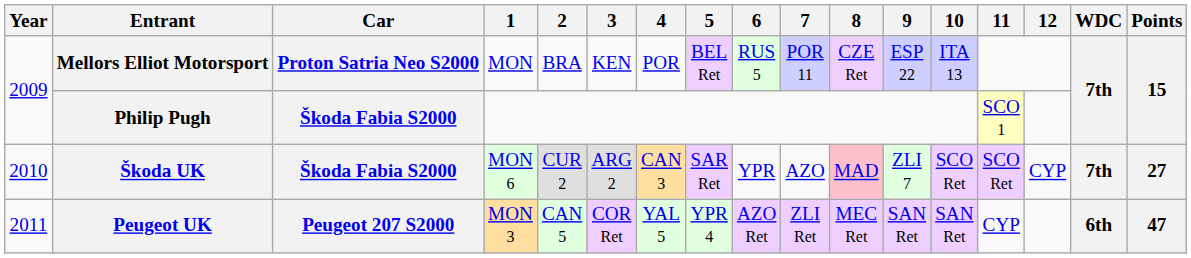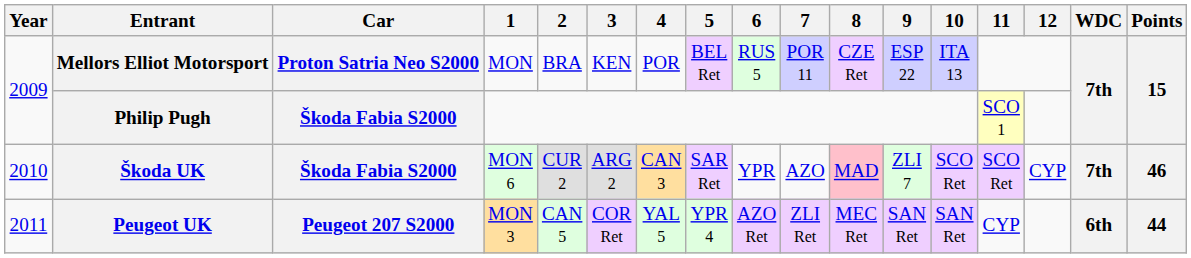 <table class="wikitable" border="1" style="text-align:center; font-size:85%;">
 <tr>
 <th>Year</th>
 <th>Entrant</th>
 <th>Car</th>
 <th>1</th>
 <th>2</th>
 <th>3</th>
 <th>4</th>
 <th>5</th>
 <th>6</th>
 <th>7</th>
 <th>8</th>
 <th>9</th>
 <th>10</th>
 <th>11</th>
 <th>12</th>
 <th>WDC</th>
 <th>Points</th>
 </tr>
 <tr>
 <td rowspan=2><a href='#'>2009</a></td>
 <th nowrap>Mellors Elliot Motorsport</th>
 <th nowrap><a href='#'>Proton Satria Neo S2000</a></th>
 <td><a href='#'>MON</a></td>
 <td><a href='#'>BRA</a></td>
 <td><a href='#'>KEN</a></td>
 <td><a href='#'>POR</a></td>
 <td style="background:#efcfff;"><a href='#'>BEL</a><br><small>Ret</small></td>
 <td style="background:#dfffdf;"><a href='#'>RUS</a><br><small>5</small></td>
 <td style="background:#cfcfff;"><a href='#'>POR</a><br><small>11</small></td>
 <td style="background:#efcfff;"><a href='#'>CZE</a><br><small>Ret</small></td>
 <td style="background:#cfcfff;"><a href='#'>ESP</a><br><small>22</small></td>
 <td style="background:#cfcfff;"><a href='#'>ITA</a><br><small>13</small></td>
 <td colspan=2></td>
 <th rowspan="2">7th</th>
 <th rowspan="2">15</th>
 </tr>
 <tr>
 <th nowrap>Philip Pugh</th>
 <th nowrap><a href='#'>Škoda Fabia S2000</a></th>
 <td colspan=10></td>
 <td style="background:#FFFFBF;"><a href='#'>SCO</a><br><small>1</small></td>
 <td></td>
 </tr>
 <tr>
 <td><a href='#'>2010</a></td>
 <th nowrap><a href='#'>Škoda UK</a></th>
 <th nowrap><a href='#'>Škoda Fabia S2000</a></th>
 <td style="background:#dfffdf;"><a href='#'>MON</a><br><small>6</small></td>
 <td style="background:#dfdfdf;"><a href='#'>CUR</a><br><small>2</small></td>
 <td style="background:#dfdfdf;"><a href='#'>ARG</a><br><small>2</small></td>
 <td style="background:#ffdf9f;"><a href='#'>CAN</a><br><small>3</small></td>
 <td style="background:#efcfff;"><a href='#'>SAR</a><br><small>Ret</small></td>
 <td><a href='#'>YPR</a><br><small></small></td>
 <td><a href='#'>AZO</a><br><small></small></td>
 <td style="background: pink;"><a href='#'>MAD</a><br><small></small></td>
 <td style="background:#dfffdf;"><a href='#'>ZLI</a><br><small>7</small></td>
 <td style="background:#efcfff;"><a href='#'>SCO</a><br><small>Ret</small></td>
 <td style="background:#efcfff;"><a href='#'>SCO</a><br><small>Ret</small></td>
 <td><a href='#'>CYP</a><br><small></small></td>
 <th>7th</th>
-<th>27</th>
+<th>46</th>
 </tr>
 <tr>
 <td><a href='#'>2011</a></td>
 <th nowrap><a href='#'>Peugeot UK</a></th>
 <th nowrap><a href='#'>Peugeot 207 S2000</a></th>
 <td style="background:#ffdf9f;"><a href='#'>MON</a><br><small>3</small></td>
 <td style="background:#dfffdf;"><a href='#'>CAN</a><br><small>5</small></td>
 <td style="background:#efcfff;"><a href='#'>COR</a><br><small>Ret</small></td>
 <td style="background:#dfffdf;"><a href='#'>YAL</a><br><small>5</small></td>
 <td style="background:#dfffdf;"><a href='#'>YPR</a><br><small>4</small></td>
 <td style="background:#efcfff;"><a href='#'>AZO</a><br><small>Ret</small></td>
 <td style="background:#efcfff;"><a href='#'>ZLI</a><br><small>Ret</small></td>
 <td style="background:#efcfff;"><a href='#'>MEC</a><br><small>Ret</small></td>
 <td style="background:#efcfff;"><a href='#'>SAN</a><br><small>Ret</small></td>
 <td style="background:#efcfff;"><a href='#'>SAN</a><br><small>Ret</small></td>
 <td><a href='#'>CYP</a></td>
 <td></td>
 <th>6th</th>
-<th>47</th>
+<th>44</th>
 </tr>
 </table>
